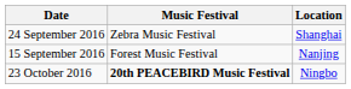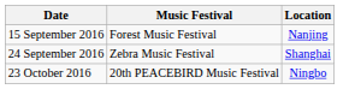 <table class="wikitable">
 <tr>
 <th>Date</th>
 <th>Music Festival</th>
 <th>Location</th>
 </tr>
 <tr>
+<td>15 September 2016</td>
+<td>Forest Music Festival</td>
+<td style="text-align:center;"><a href='#'>Nanjing</a></td>
+</tr>
+<tr>
 <td>24 September 2016</td>
 <td>Zebra Music Festival</td>
 <td style="text-align:center;"><a href='#'>Shanghai</a></td>
 </tr>
 <tr>
-<td>15 September 2016</td>
-<td>Forest Music Festival</td>
-<td style="text-align:center;"><a href='#'>Nanjing</a></td>
-</tr>
-<tr>
 <td>23 October 2016</td>
-<td><strong>20th PEACEBIRD Music Festival</strong></td>
+<td>20th PEACEBIRD Music Festival</td>
 <td style="text-align:center;"><a href='#'>Ningbo</a></td>
 </tr>
 </table>
